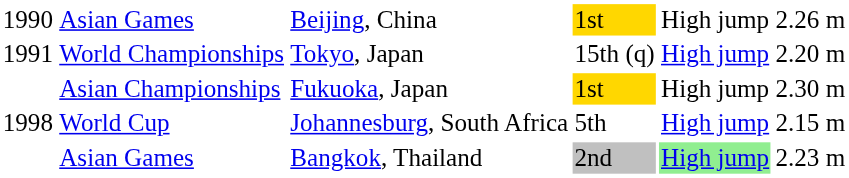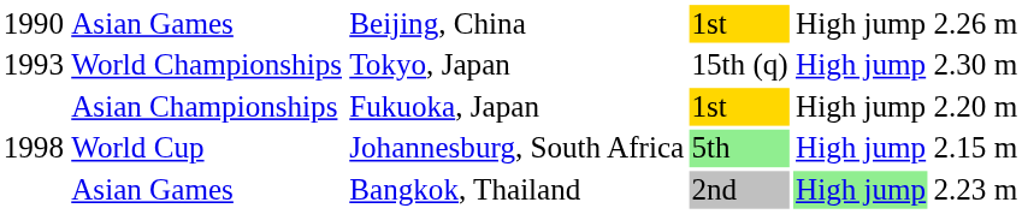 <table>
 <tr>
 <td>1990</td>
 <td><a href='#'>Asian Games</a></td>
 <td><a href='#'>Beijing</a>, China</td>
 <td bgcolor=gold>1st</td>
 <td>High jump</td>
 <td>2.26 m</td>
 </tr>
 <tr>
-<td>1991</td>
+<td>1993</td>
 <td><a href='#'>World Championships</a></td>
 <td><a href='#'>Tokyo</a>, Japan</td>
 <td>15th (q)</td>
 <td><a href='#'>High jump</a></td>
-<td>2.20 m</td>
+<td>2.30 m</td>
 </tr>
 <tr>
 <td rowspan=3>1998</td>
 <td><a href='#'>Asian Championships</a></td>
 <td><a href='#'>Fukuoka</a>, Japan</td>
 <td bgcolor=gold>1st</td>
 <td>High jump</td>
-<td>2.30 m</td>
+<td>2.20 m</td>
 </tr>
 <tr>
 <td><a href='#'>World Cup</a></td>
 <td><a href='#'>Johannesburg</a>, South Africa</td>
-<td>5th</td>
+<td style="background: lightgreen;">5th</td>
 <td><a href='#'>High jump</a></td>
 <td>2.15 m</td>
 </tr>
 <tr>
 <td><a href='#'>Asian Games</a></td>
 <td><a href='#'>Bangkok</a>, Thailand</td>
 <td bgcolor=silver>2nd</td>
 <td style="background: lightgreen;"><a href='#'>High jump</a></td>
 <td>2.23 m</td>
 </tr>
 </table>
